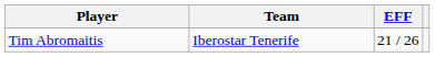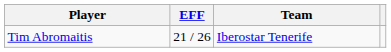 <table class="wikitable sortable">
 <tr>
 <th width=190>Player</th>
+<th><a href='#'>EFF</a></th>
 <th width=190>Team</th>
-<th><a href='#'>EFF</a></th>
 <th></th>
 </tr>
 <tr>
 <td> <a href='#'>Tim Abromaitis</a></td>
+<td style="text-align: center;">21 / 26</td>
 <td> <a href='#'>Iberostar Tenerife</a></td>
-<td style="text-align: center;">21 / 26</td>
 <td style="text-align: center;"></td>
 </tr>
 </table>
